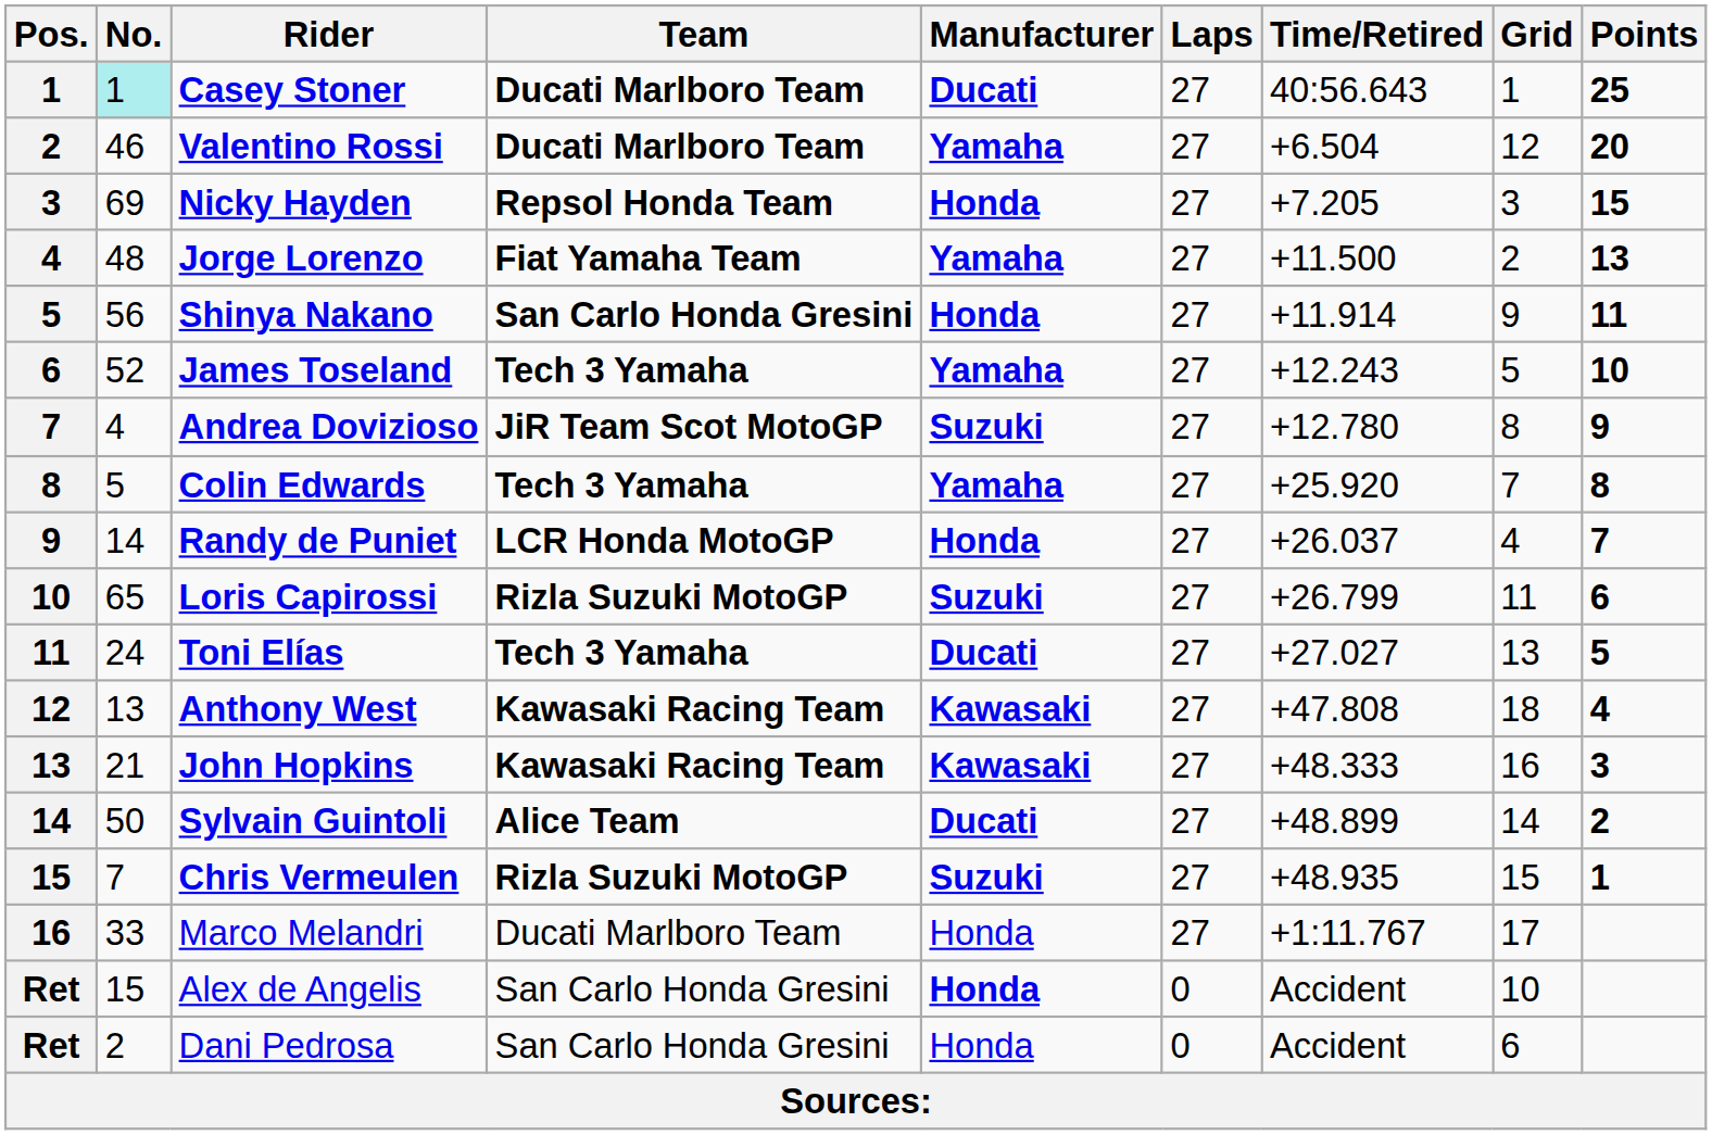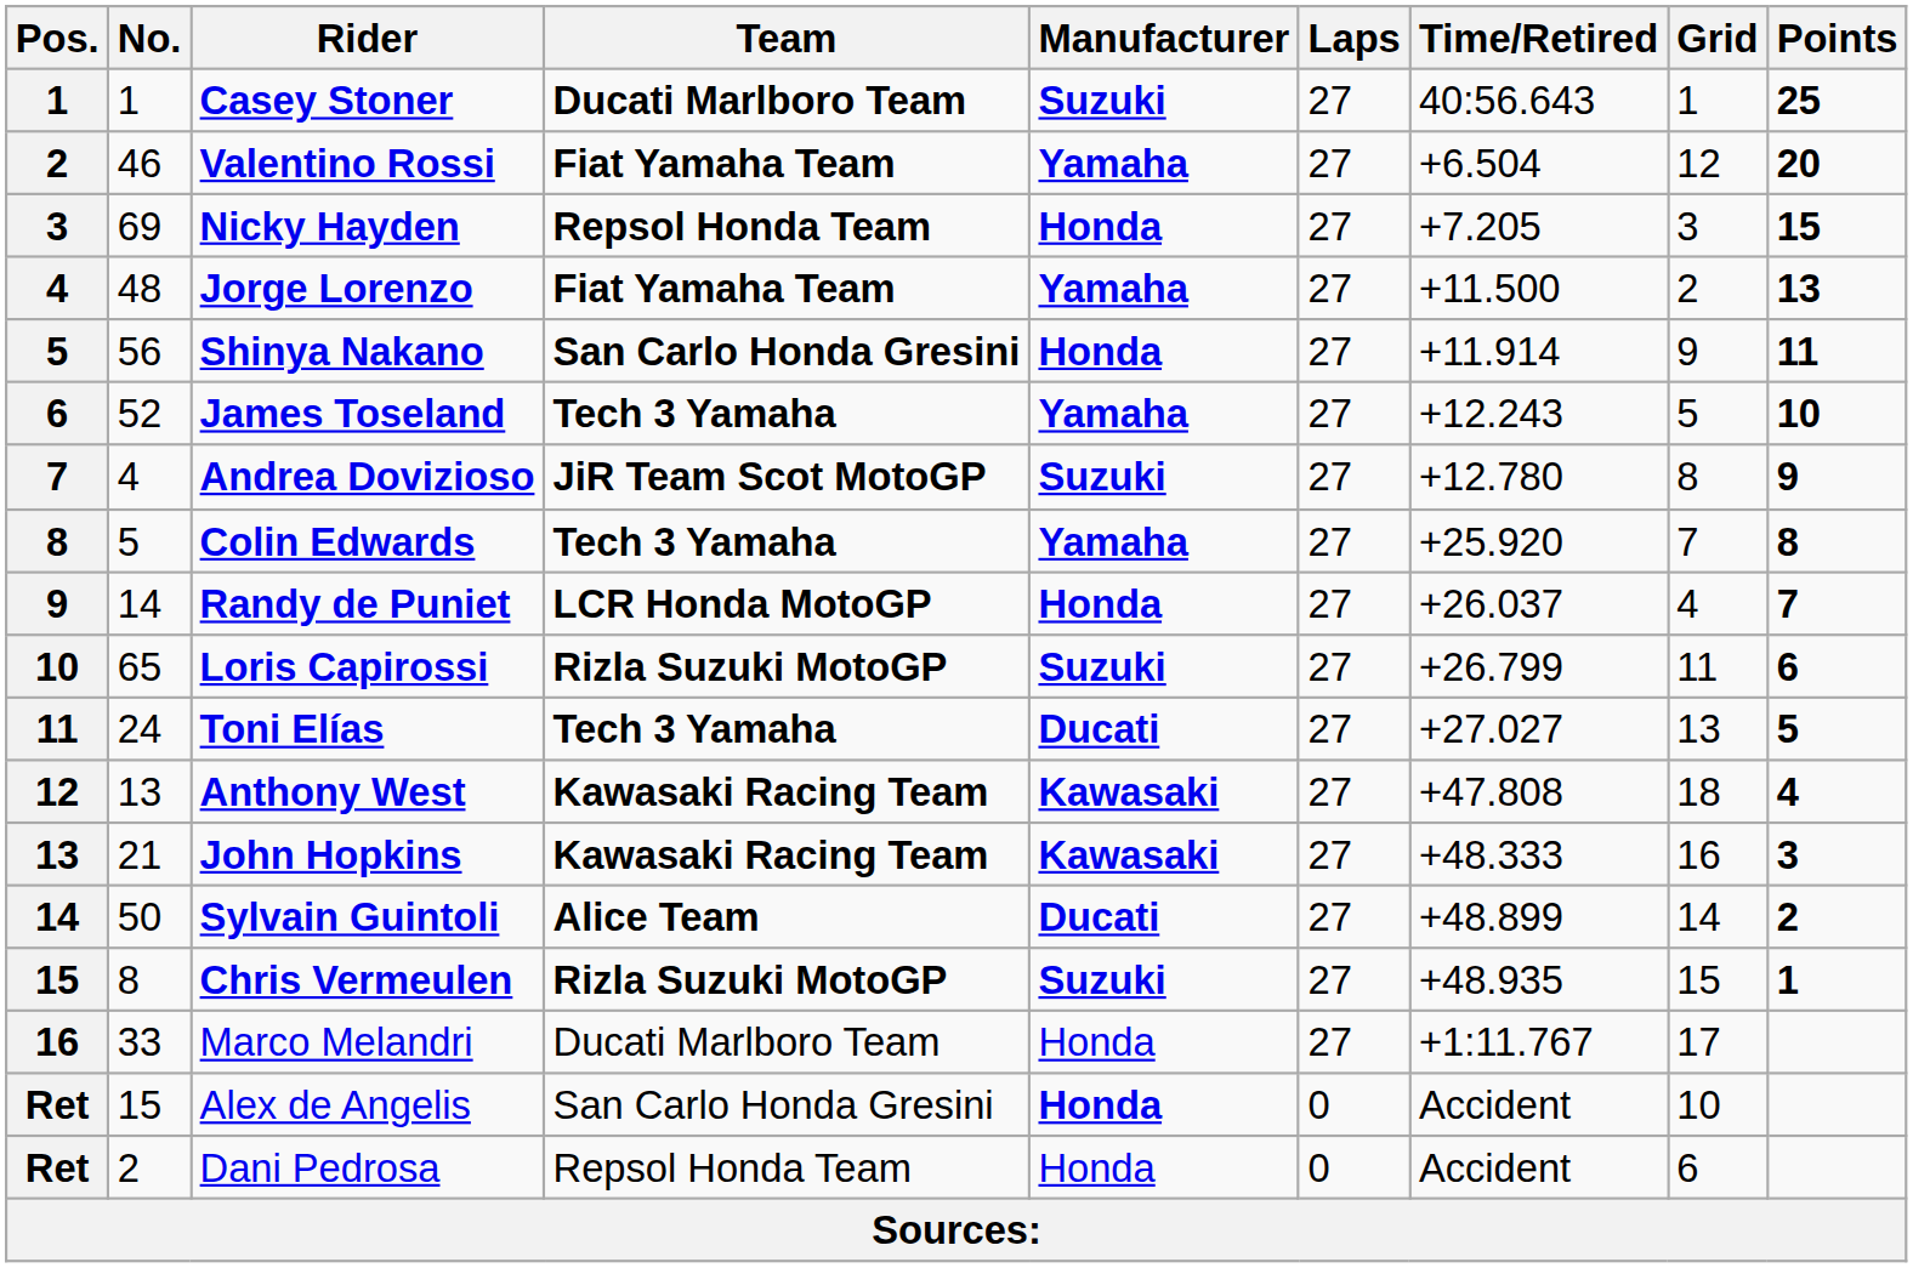 <table class="wikitable" style="font-size: 95%;">
 <tr>
 <th>Pos.</th>
 <th>No.</th>
 <th>Rider</th>
 <th>Team</th>
 <th>Manufacturer</th>
 <th>Laps</th>
 <th>Time/Retired</th>
 <th>Grid</th>
 <th>Points</th>
 </tr>
 <tr>
 <th>1</th>
-<td style="background: paleturquoise;">1</td>
+<td>1</td>
 <td> <strong><a href='#'>Casey Stoner</a></strong></td>
 <td><strong>Ducati Marlboro Team</strong></td>
-<td><strong><a href='#'>Ducati</a></strong></td>
+<td><strong><a href='#'>Suzuki</a></strong></td>
 <td>27</td>
 <td>40:56.643</td>
 <td>1</td>
 <td><strong>25</strong></td>
 </tr>
 <tr>
 <th>2</th>
 <td>46</td>
 <td> <strong><a href='#'>Valentino Rossi</a></strong></td>
-<td><strong>Ducati Marlboro Team</strong></td>
+<td><strong>Fiat Yamaha Team</strong></td>
 <td><strong><a href='#'>Yamaha</a></strong></td>
 <td>27</td>
 <td>+6.504</td>
 <td>12</td>
 <td><strong>20</strong></td>
 </tr>
 <tr>
 <th>3</th>
 <td>69</td>
 <td> <strong><a href='#'>Nicky Hayden</a></strong></td>
 <td><strong>Repsol Honda Team</strong></td>
 <td><strong><a href='#'>Honda</a></strong></td>
 <td>27</td>
 <td>+7.205</td>
 <td>3</td>
 <td><strong>15</strong></td>
 </tr>
 <tr>
 <th>4</th>
 <td>48</td>
 <td> <strong><a href='#'>Jorge Lorenzo</a></strong></td>
 <td><strong>Fiat Yamaha Team</strong></td>
 <td><strong><a href='#'>Yamaha</a></strong></td>
 <td>27</td>
 <td>+11.500</td>
 <td>2</td>
 <td><strong>13</strong></td>
 </tr>
 <tr>
 <th>5</th>
 <td>56</td>
 <td> <strong><a href='#'>Shinya Nakano</a></strong></td>
 <td><strong>San Carlo Honda Gresini</strong></td>
 <td><strong><a href='#'>Honda</a></strong></td>
 <td>27</td>
 <td>+11.914</td>
 <td>9</td>
 <td><strong>11</strong></td>
 </tr>
 <tr>
 <th>6</th>
 <td>52</td>
 <td> <strong><a href='#'>James Toseland</a></strong></td>
 <td><strong>Tech 3 Yamaha</strong></td>
 <td><strong><a href='#'>Yamaha</a></strong></td>
 <td>27</td>
 <td>+12.243</td>
 <td>5</td>
 <td><strong>10</strong></td>
 </tr>
 <tr>
 <th>7</th>
 <td>4</td>
 <td> <strong><a href='#'>Andrea Dovizioso</a></strong></td>
 <td><strong>JiR Team Scot MotoGP</strong></td>
 <td><strong><a href='#'>Suzuki</a></strong></td>
 <td>27</td>
 <td>+12.780</td>
 <td>8</td>
 <td><strong>9</strong></td>
 </tr>
 <tr>
 <th>8</th>
 <td>5</td>
 <td> <strong><a href='#'>Colin Edwards</a></strong></td>
 <td><strong>Tech 3 Yamaha</strong></td>
 <td><strong><a href='#'>Yamaha</a></strong></td>
 <td>27</td>
 <td>+25.920</td>
 <td>7</td>
 <td><strong>8</strong></td>
 </tr>
 <tr>
 <th>9</th>
 <td>14</td>
 <td> <strong><a href='#'>Randy de Puniet</a></strong></td>
 <td><strong>LCR Honda MotoGP</strong></td>
 <td><strong><a href='#'>Honda</a></strong></td>
 <td>27</td>
 <td>+26.037</td>
 <td>4</td>
 <td><strong>7</strong></td>
 </tr>
 <tr>
 <th>10</th>
 <td>65</td>
 <td> <strong><a href='#'>Loris Capirossi</a></strong></td>
 <td><strong>Rizla Suzuki MotoGP</strong></td>
 <td><strong><a href='#'>Suzuki</a></strong></td>
 <td>27</td>
 <td>+26.799</td>
 <td>11</td>
 <td><strong>6</strong></td>
 </tr>
 <tr>
 <th>11</th>
 <td>24</td>
 <td> <strong><a href='#'>Toni Elías</a></strong></td>
 <td><strong>Tech 3 Yamaha</strong></td>
 <td><strong><a href='#'>Ducati</a></strong></td>
 <td>27</td>
 <td>+27.027</td>
 <td>13</td>
 <td><strong>5</strong></td>
 </tr>
 <tr>
 <th>12</th>
 <td>13</td>
 <td> <strong><a href='#'>Anthony West</a></strong></td>
 <td><strong>Kawasaki Racing Team</strong></td>
 <td><strong><a href='#'>Kawasaki</a></strong></td>
 <td>27</td>
 <td>+47.808</td>
 <td>18</td>
 <td><strong>4</strong></td>
 </tr>
 <tr>
 <th>13</th>
 <td>21</td>
 <td> <strong><a href='#'>John Hopkins</a></strong></td>
 <td><strong>Kawasaki Racing Team</strong></td>
 <td><strong><a href='#'>Kawasaki</a></strong></td>
 <td>27</td>
 <td>+48.333</td>
 <td>16</td>
 <td><strong>3</strong></td>
 </tr>
 <tr>
 <th>14</th>
 <td>50</td>
 <td> <strong><a href='#'>Sylvain Guintoli</a></strong></td>
 <td><strong>Alice Team</strong></td>
 <td><strong><a href='#'>Ducati</a></strong></td>
 <td>27</td>
 <td>+48.899</td>
 <td>14</td>
 <td><strong>2</strong></td>
 </tr>
 <tr>
 <th>15</th>
-<td>7</td>
+<td>8</td>
 <td> <strong><a href='#'>Chris Vermeulen</a></strong></td>
 <td><strong>Rizla Suzuki MotoGP</strong></td>
 <td><strong><a href='#'>Suzuki</a></strong></td>
 <td>27</td>
 <td>+48.935</td>
 <td>15</td>
 <td><strong>1</strong></td>
 </tr>
 <tr>
 <th>16</th>
 <td>33</td>
 <td> <a href='#'>Marco Melandri</a></td>
 <td>Ducati Marlboro Team</td>
 <td><a href='#'>Honda</a></td>
 <td>27</td>
 <td>+1:11.767</td>
 <td>17</td>
 <td></td>
 </tr>
 <tr>
 <th>Ret</th>
 <td>15</td>
 <td> <a href='#'>Alex de Angelis</a></td>
 <td>San Carlo Honda Gresini</td>
 <td><strong><a href='#'>Honda</a></strong></td>
 <td>0</td>
 <td>Accident</td>
 <td>10</td>
 <td></td>
 </tr>
 <tr>
 <th>Ret</th>
 <td>2</td>
 <td> <a href='#'>Dani Pedrosa</a></td>
-<td>San Carlo Honda Gresini</td>
+<td>Repsol Honda Team</td>
 <td><a href='#'>Honda</a></td>
 <td>0</td>
 <td>Accident</td>
 <td>6</td>
 <td></td>
 </tr>
 <tr>
 <th colspan=9>Sources:</th>
 </tr>
 </table>
